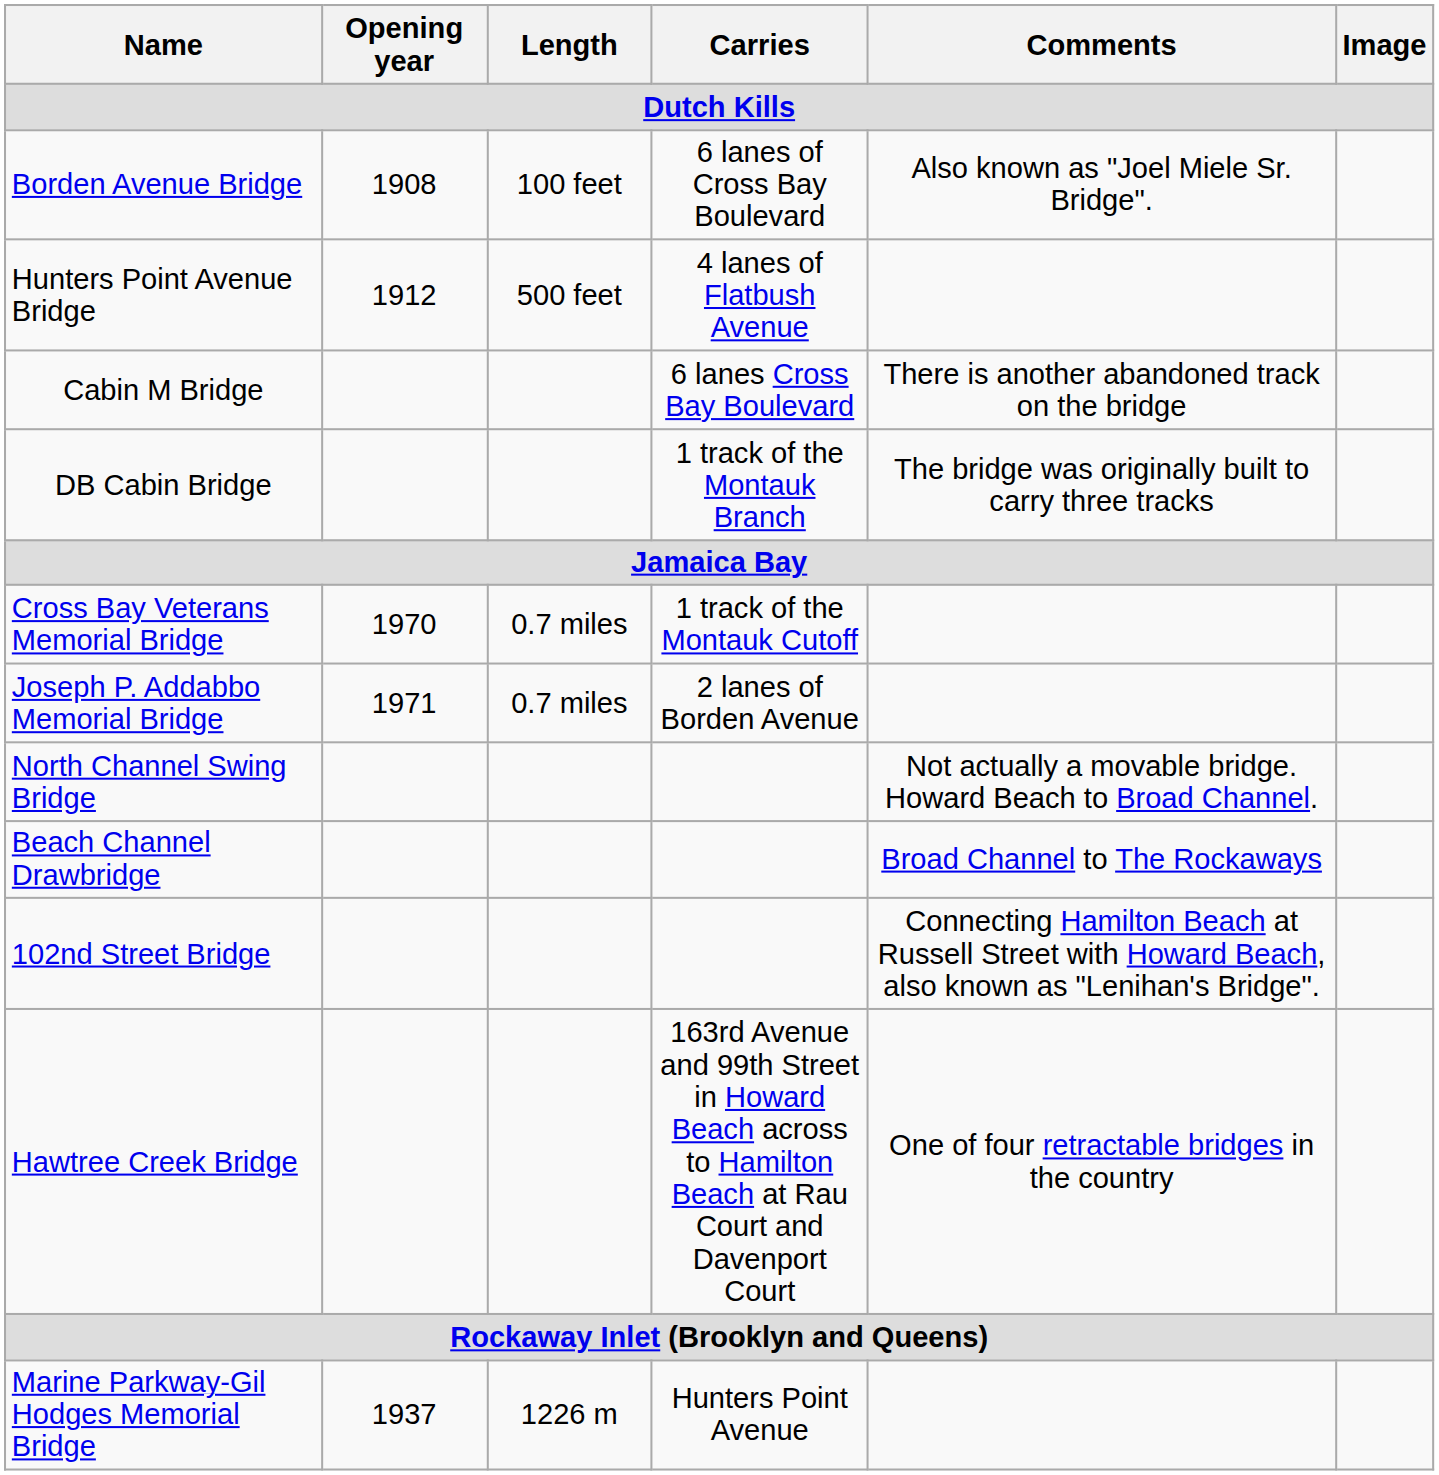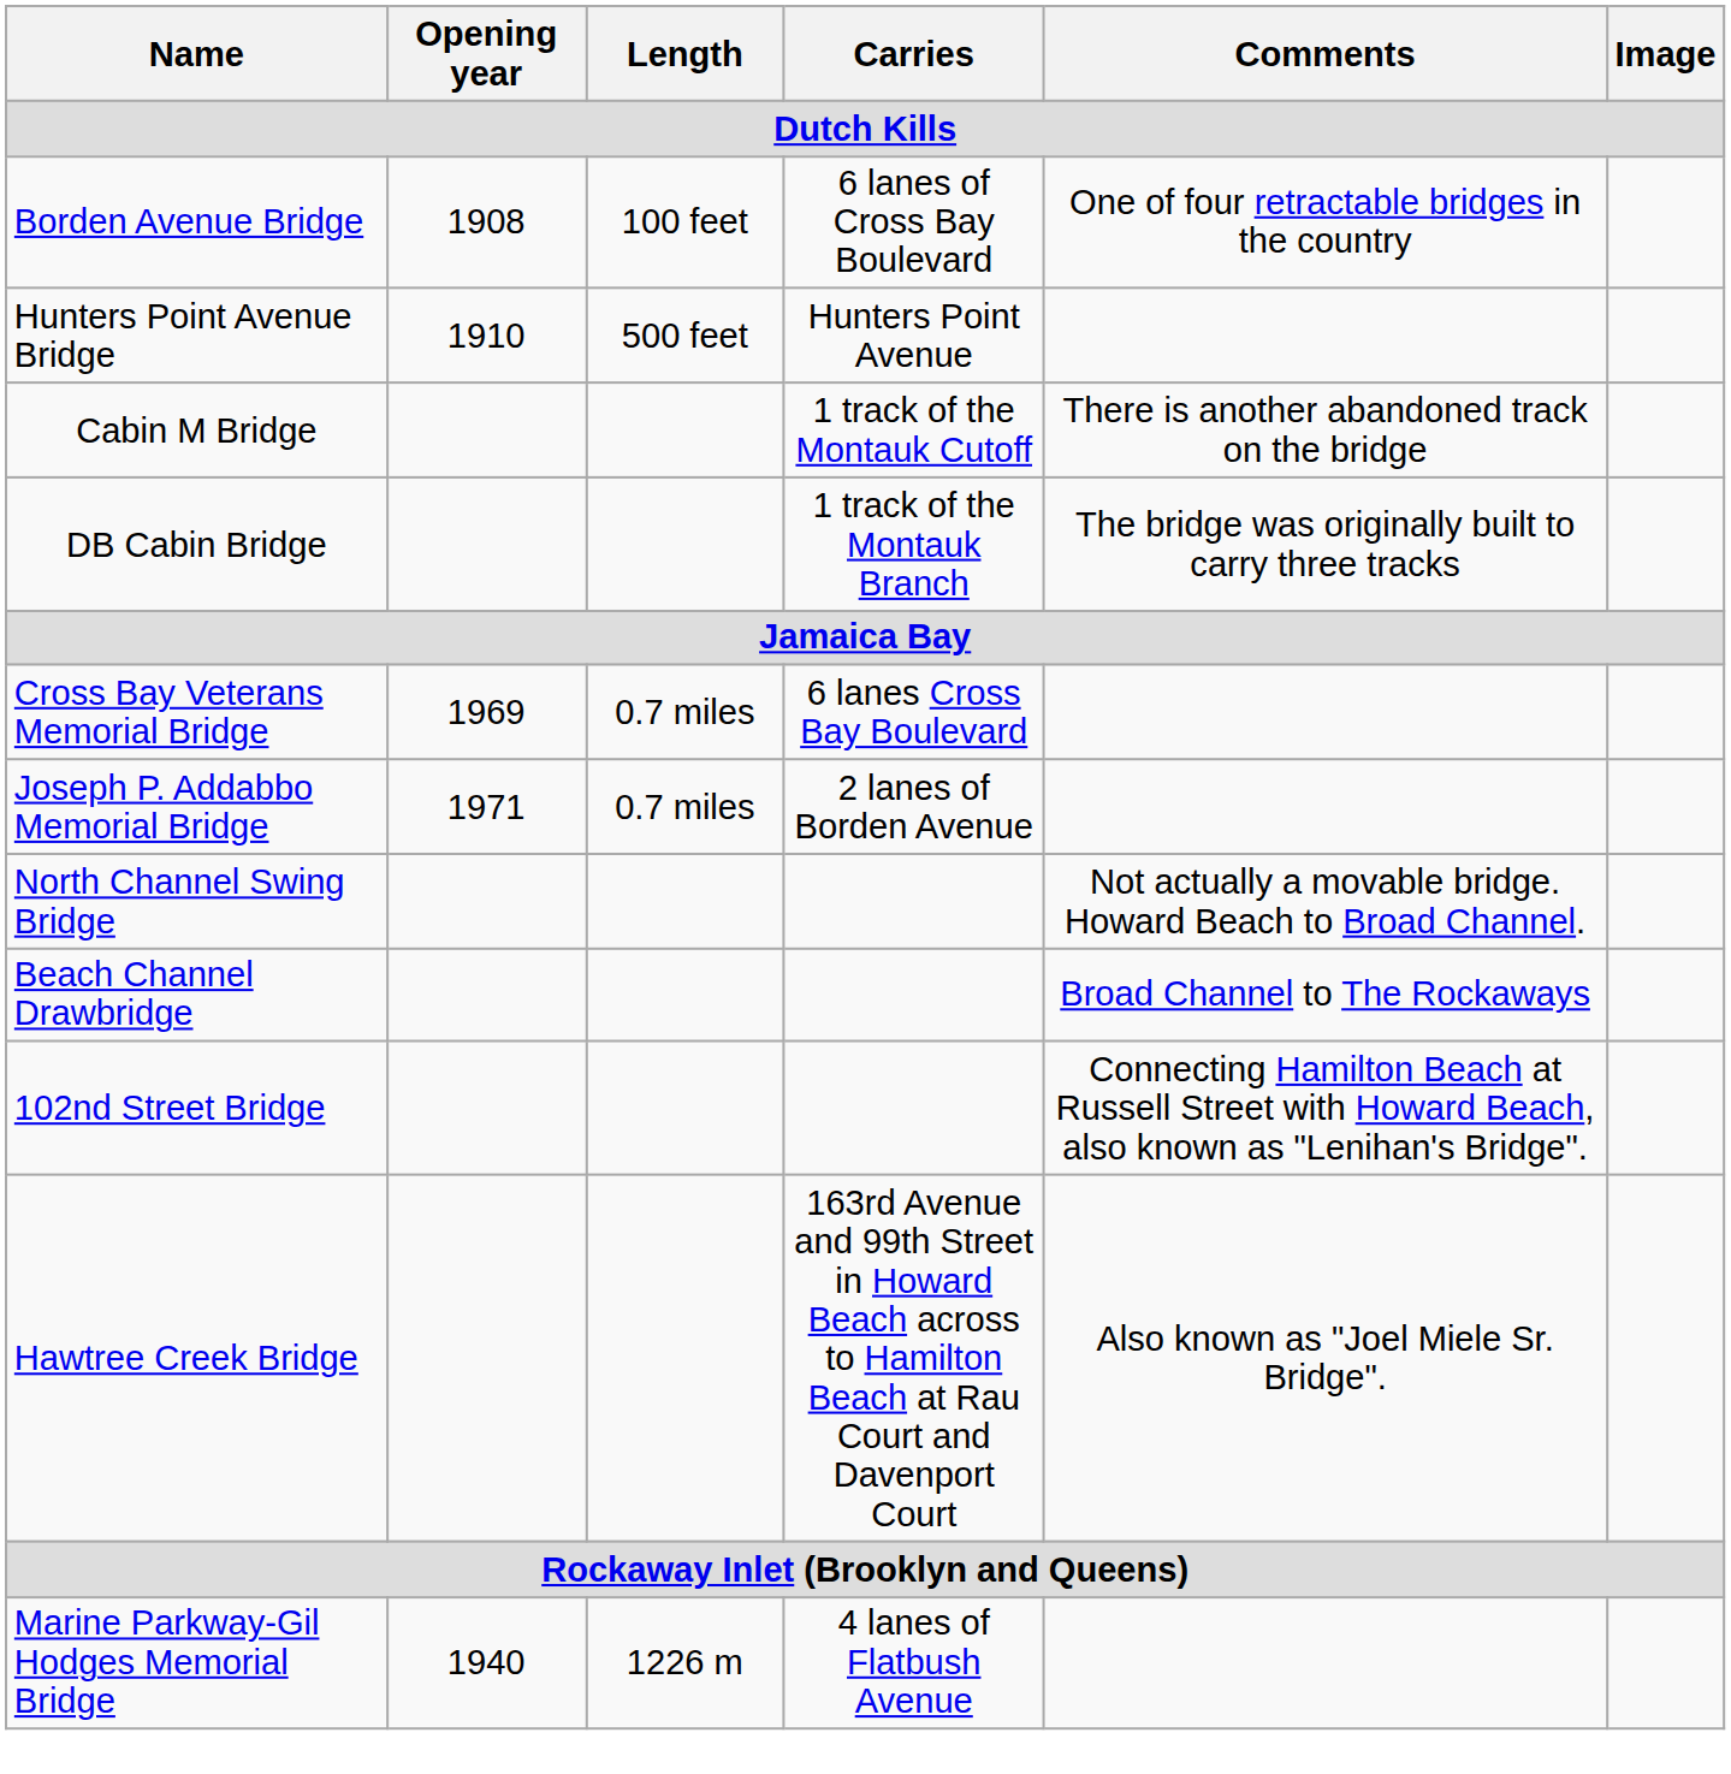 <table class="wikitable" style="font-size: 90%; text-align:center;">
 <tr>
 <th width="150px">Name</th>
 <th width="75px">Opening year</th>
 <th width="75px">Length</th>
 <th width="100px">Carries</th>
 <th width="225px">Comments</th>
 <th>Image</th>
 </tr>
 <tr>
 <td colspan="6" style=" font-weight: bold; background:#DDDDDD;"><a href='#'>Dutch Kills</a></td>
 </tr>
 <tr>
 <td style="text-align:left;"><a href='#'>Borden Avenue Bridge</a></td>
 <td>1908</td>
 <td>100 feet</td>
 <td>6 lanes of Cross Bay Boulevard</td>
-<td>Also known as "Joel Miele Sr. Bridge".</td>
+<td>One of four <a href='#'>retractable bridges</a> in the country</td>
 <td></td>
 </tr>
 <tr>
 <td style="text-align:left;">Hunters Point Avenue Bridge</td>
-<td>1912</td>
+<td>1910</td>
 <td>500 feet</td>
-<td>4 lanes of <a href='#'>Flatbush Avenue</a></td>
+<td>Hunters Point Avenue</td>
 <td></td>
 <td></td>
 </tr>
 <tr>
 <td>Cabin M Bridge</td>
 <td></td>
 <td></td>
-<td>6 lanes <a href='#'>Cross Bay Boulevard</a></td>
+<td>1 track of the <a href='#'>Montauk Cutoff</a></td>
 <td>There is another abandoned track on the bridge</td>
 <td></td>
 </tr>
 <tr>
 <td>DB Cabin Bridge</td>
 <td></td>
 <td></td>
 <td>1 track of the <a href='#'>Montauk Branch</a></td>
 <td>The bridge was originally built to carry three tracks</td>
 <td></td>
 </tr>
 <tr>
 <td colspan="6" style=" font-weight: bold; background:#DDDDDD;"><a href='#'>Jamaica Bay</a></td>
 </tr>
 <tr>
 <td style="text-align:left;"><a href='#'>Cross Bay Veterans Memorial Bridge</a></td>
-<td>1970</td>
+<td>1969</td>
 <td>0.7 miles</td>
-<td>1 track of the <a href='#'>Montauk Cutoff</a></td>
+<td>6 lanes <a href='#'>Cross Bay Boulevard</a></td>
 <td></td>
 <td></td>
 </tr>
 <tr>
 <td style="text-align:left;"><a href='#'>Joseph P. Addabbo Memorial Bridge</a></td>
 <td>1971</td>
 <td>0.7 miles</td>
 <td>2 lanes of Borden Avenue</td>
 <td></td>
 <td></td>
 </tr>
 <tr>
 <td style="text-align:left;"><a href='#'>North Channel Swing Bridge</a></td>
 <td></td>
 <td></td>
 <td></td>
 <td>Not actually a movable bridge.<br>Howard Beach to <a href='#'>Broad Channel</a>.</td>
 <td></td>
 </tr>
 <tr>
 <td style="text-align:left;"><a href='#'>Beach Channel Drawbridge</a></td>
 <td></td>
 <td></td>
 <td></td>
 <td><a href='#'>Broad Channel</a> to <a href='#'>The Rockaways</a></td>
 <td></td>
 </tr>
 <tr>
 <td style="text-align:left;"><a href='#'>102nd Street Bridge</a></td>
 <td></td>
 <td></td>
 <td></td>
 <td>Connecting <a href='#'>Hamilton Beach</a> at Russell Street with <a href='#'>Howard Beach</a>, also known as "Lenihan's Bridge".</td>
 <td></td>
 </tr>
 <tr>
 <td style="text-align:left;"><a href='#'>Hawtree Creek Bridge</a></td>
 <td></td>
 <td></td>
 <td>163rd Avenue and 99th Street in <a href='#'>Howard Beach</a> across to <a href='#'>Hamilton Beach</a> at Rau Court and Davenport Court</td>
-<td>One of four <a href='#'>retractable bridges</a> in the country</td>
+<td>Also known as "Joel Miele Sr. Bridge".</td>
 <td></td>
 </tr>
 <tr>
 <td colspan="6" style=" font-weight: bold; background:#DDDDDD;"><a href='#'>Rockaway Inlet</a> (Brooklyn and Queens)</td>
 </tr>
 <tr>
 <td style="text-align:left;"><a href='#'>Marine Parkway-Gil Hodges Memorial Bridge</a></td>
-<td>1937</td>
+<td>1940</td>
 <td>1226 m</td>
-<td>Hunters Point Avenue</td>
+<td>4 lanes of <a href='#'>Flatbush Avenue</a></td>
 <td></td>
 <td></td>
 </tr>
 </table>
